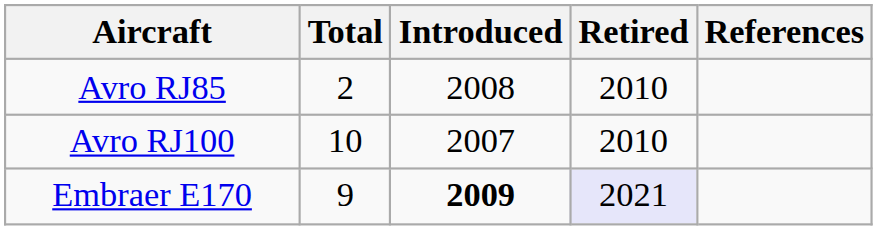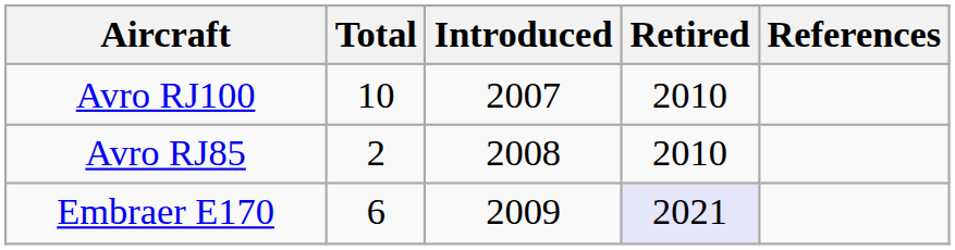 <table class="wikitable" style="text-align:center;margin:1em auto;">
 <tr>
 <th style="width:130px;">Aircraft</th>
 <th>Total</th>
 <th>Introduced</th>
 <th>Retired</th>
 <th>References</th>
 </tr>
 <tr>
+<td><a href='#'>Avro RJ100</a></td>
+<td>10</td>
+<td>2007</td>
+<td>2010</td>
+<td></td>
+</tr>
+<tr>
 <td><a href='#'>Avro RJ85</a></td>
 <td>2</td>
 <td>2008</td>
 <td>2010</td>
 <td></td>
 </tr>
 <tr>
-<td><a href='#'>Avro RJ100</a></td>
-<td>10</td>
-<td>2007</td>
-<td>2010</td>
-<td></td>
-</tr>
-<tr>
 <td><a href='#'>Embraer E170</a></td>
-<td>9</td>
-<td><strong>2009</strong></td>
+<td>6</td>
+<td>2009</td>
 <td style="background: lavender;">2021</td>
 <td></td>
 </tr>
 </table>
